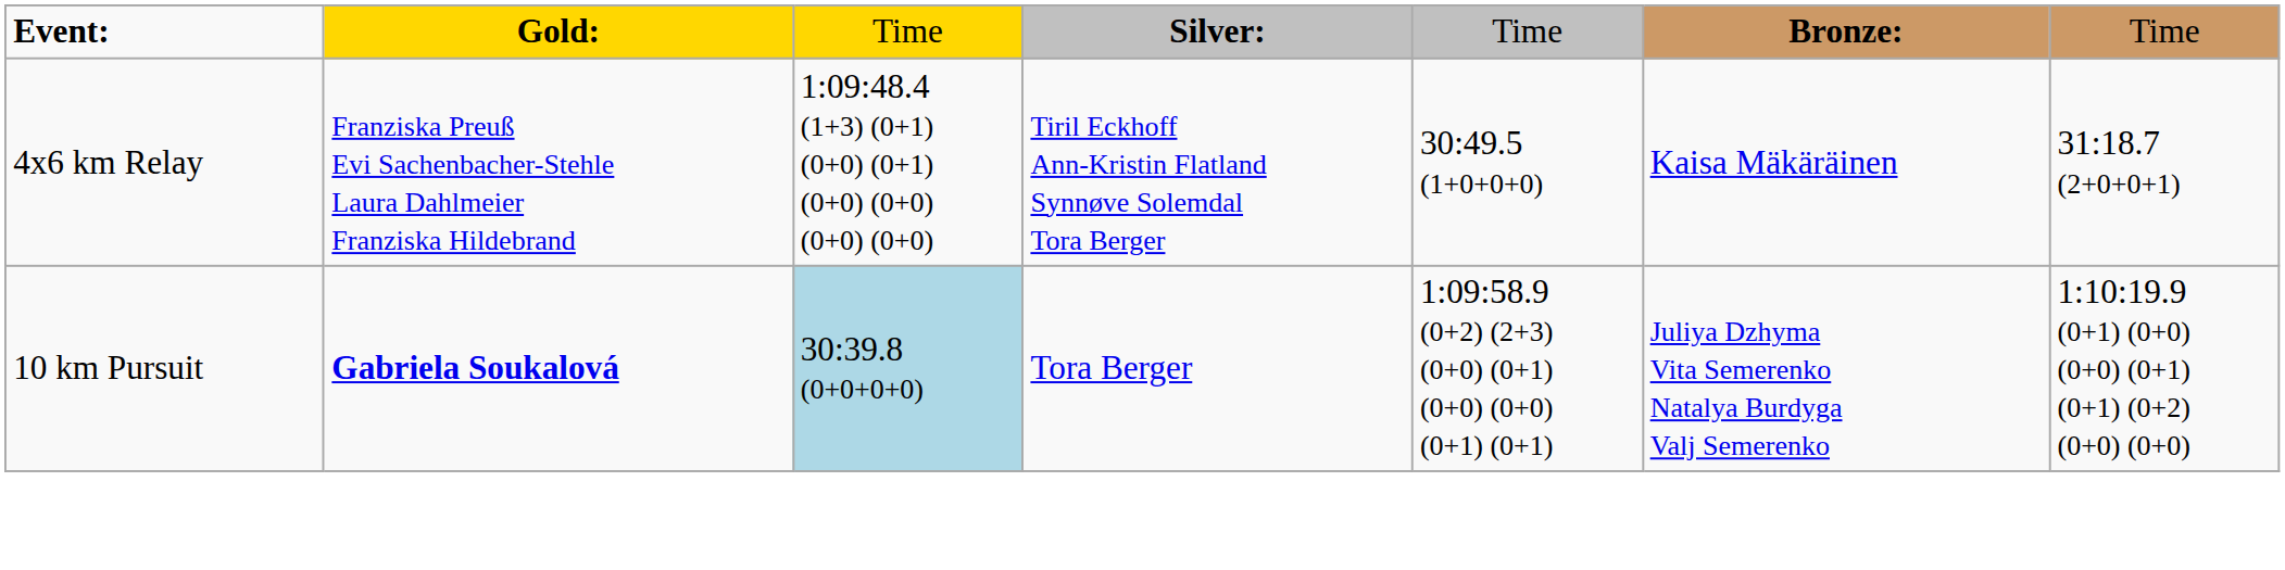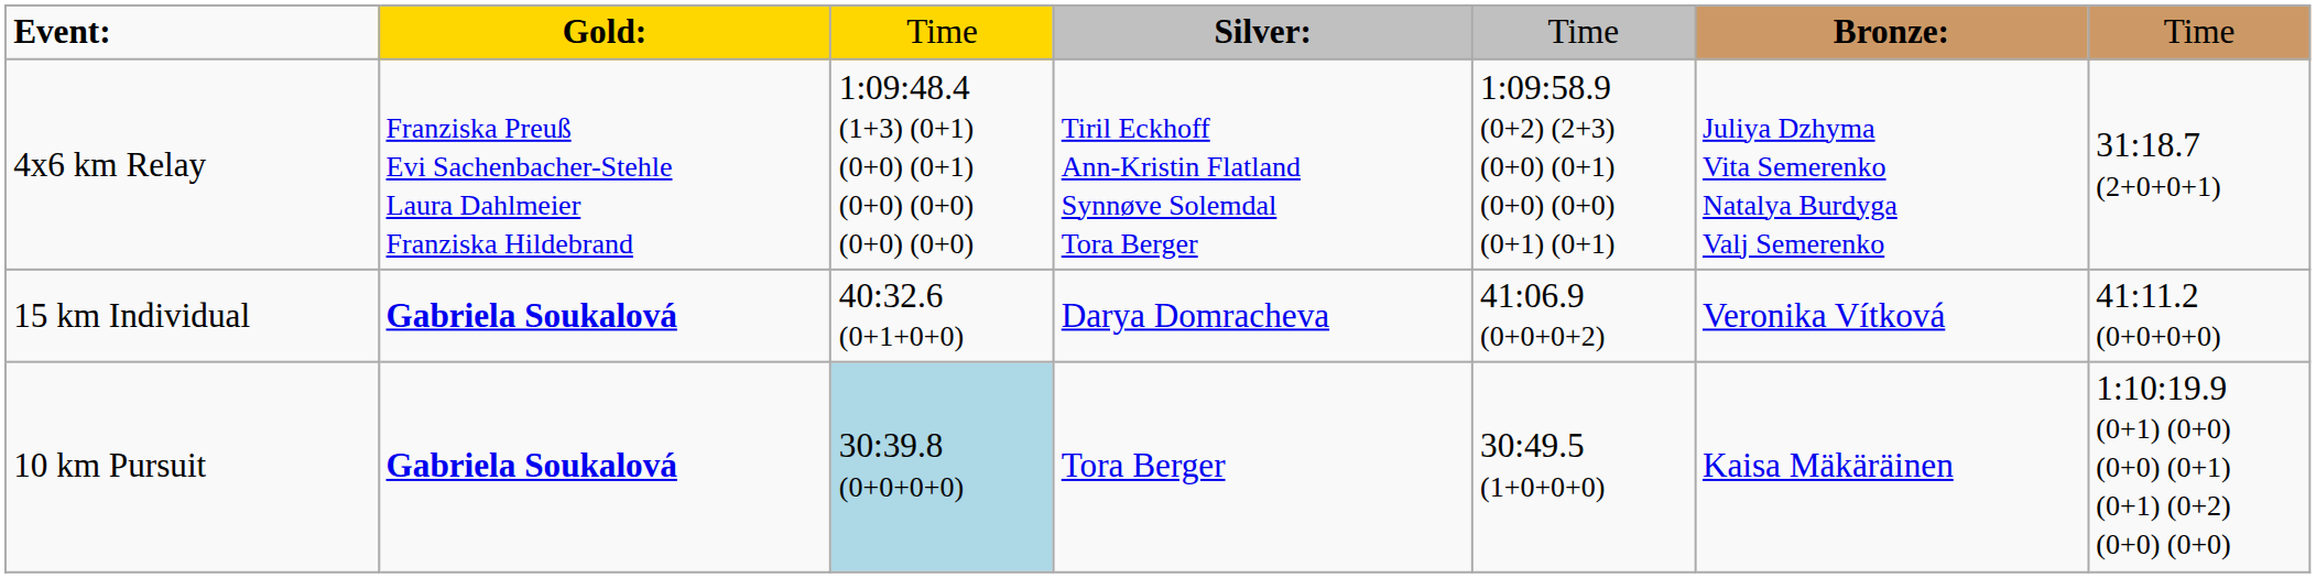 <table class="wikitable" width=85%>
 <tr>
 <td><strong>Event:</strong></td>
 <td style="text-align:center;background-color:gold;"><strong>Gold:</strong></td>
 <td style="text-align:center;background-color:gold;">Time</td>
 <td style="text-align:center;background-color:silver;"><strong>Silver:</strong></td>
 <td style="text-align:center;background-color:silver;">Time</td>
 <td style="text-align:center;background-color:#CC9966;"><strong>Bronze:</strong></td>
 <td style="text-align:center;background-color:#CC9966;">Time</td>
 </tr>
 <tr>
 <td>4x6 km Relay<br></td>
 <td><strong></strong>  <br><small><a href='#'>Franziska Preuß</a><br><a href='#'>Evi Sachenbacher-Stehle</a><br><a href='#'>Laura Dahlmeier</a><br><a href='#'>Franziska Hildebrand</a></small></td>
 <td>1:09:48.4<br><small>(1+3) (0+1)<br>(0+0) (0+1)<br>(0+0) (0+0)<br>(0+0) (0+0)</small></td>
 <td>  <br><small><a href='#'>Tiril Eckhoff</a><br><a href='#'>Ann-Kristin Flatland</a><br><a href='#'>Synnøve Solemdal</a><br><a href='#'>Tora Berger</a></small></td>
-<td>30:49.5<br><small>(1+0+0+0)</small></td>
-<td><a href='#'>Kaisa Mäkäräinen</a><br><small></small></td>
+<td>1:09:58.9<br><small>(0+2) (2+3)<br>(0+0) (0+1)<br>(0+0) (0+0)<br>(0+1) (0+1)</small></td>
+<td>  <br><small><a href='#'>Juliya Dzhyma</a><br><a href='#'>Vita Semerenko</a><br><a href='#'>Natalya Burdyga</a><br><a href='#'>Valj Semerenko</a></small></td>
 <td>31:18.7<br><small>(2+0+0+1)</small></td>
+</tr>
+<tr>
+<td>15 km Individual<br></td>
+<td><strong><a href='#'>Gabriela Soukalová</a></strong><br><small></small></td>
+<td>40:32.6<br><small>(0+1+0+0)</small></td>
+<td><a href='#'>Darya Domracheva</a><br><small></small></td>
+<td>41:06.9<br><small>(0+0+0+2)</small></td>
+<td><a href='#'>Veronika Vítková</a><br><small></small></td>
+<td>41:11.2<br><small>(0+0+0+0)</small></td>
 </tr>
 <tr>
 <td>10 km Pursuit<br></td>
 <td><strong><a href='#'>Gabriela Soukalová</a></strong><br><small></small></td>
 <td style="background: lightblue;">30:39.8<br><small>(0+0+0+0)</small></td>
 <td><a href='#'>Tora Berger</a><br><small></small></td>
-<td>1:09:58.9<br><small>(0+2) (2+3)<br>(0+0) (0+1)<br>(0+0) (0+0)<br>(0+1) (0+1)</small></td>
-<td>  <br><small><a href='#'>Juliya Dzhyma</a><br><a href='#'>Vita Semerenko</a><br><a href='#'>Natalya Burdyga</a><br><a href='#'>Valj Semerenko</a></small></td>
+<td>30:49.5<br><small>(1+0+0+0)</small></td>
+<td><a href='#'>Kaisa Mäkäräinen</a><br><small></small></td>
 <td>1:10:19.9<br><small>(0+1) (0+0)<br>(0+0) (0+1)<br>(0+1) (0+2)<br>(0+0) (0+0)</small></td>
 </tr>
 </table>
